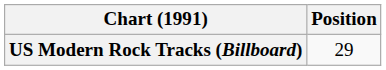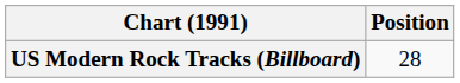 <table class="wikitable plainrowheaders" style="text-align:center">
 <tr>
 <th>Chart (1991)</th>
 <th>Position</th>
 </tr>
 <tr>
 <th scope="row">US Modern Rock Tracks (<em>Billboard</em>)</th>
-<td>29</td>
+<td>28</td>
 </tr>
 </table>
